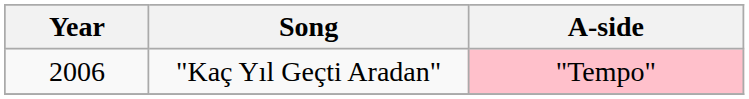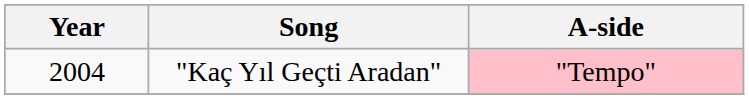 <table class="wikitable">
 <tr>
 <th>Year</th>
 <th>Song</th>
 <th>A-side</th>
 </tr>
 <tr>
-<td width="75" align="center" rowspan="1">2006</td>
+<td width="75" align="center" rowspan="1">2004</td>
 <td width="175" align="center">"Kaç Yıl Geçti Aradan"</td>
 <td width="150" align="center" style="background: pink;">"Tempo"</td>
 </tr>
 <tr>
 </tr>
 </table>
